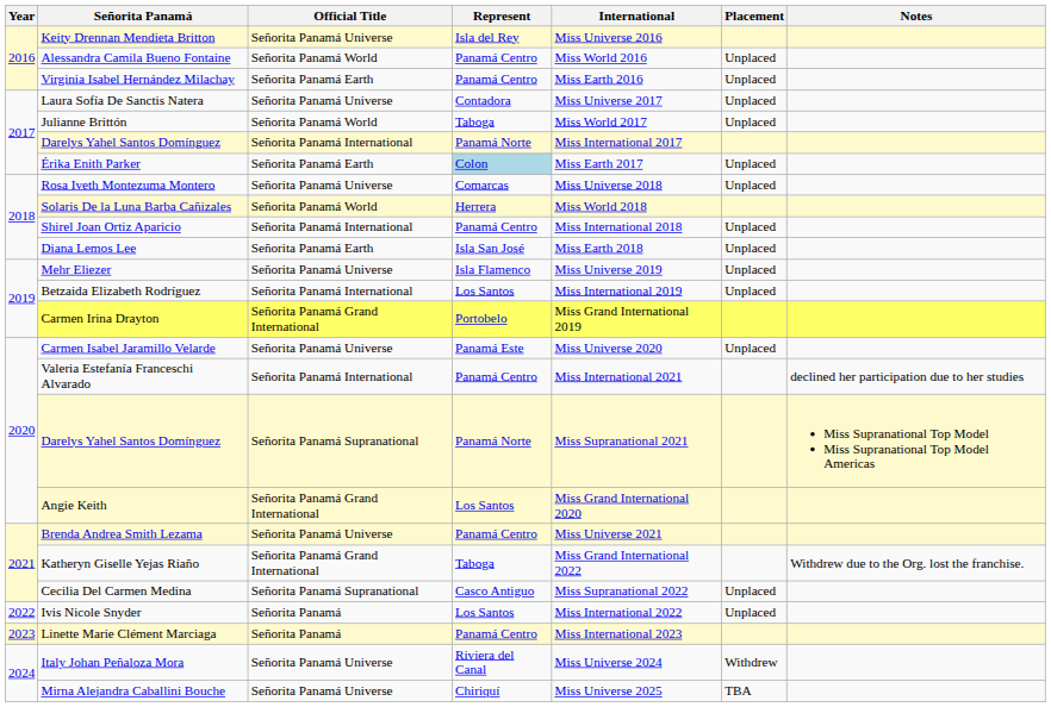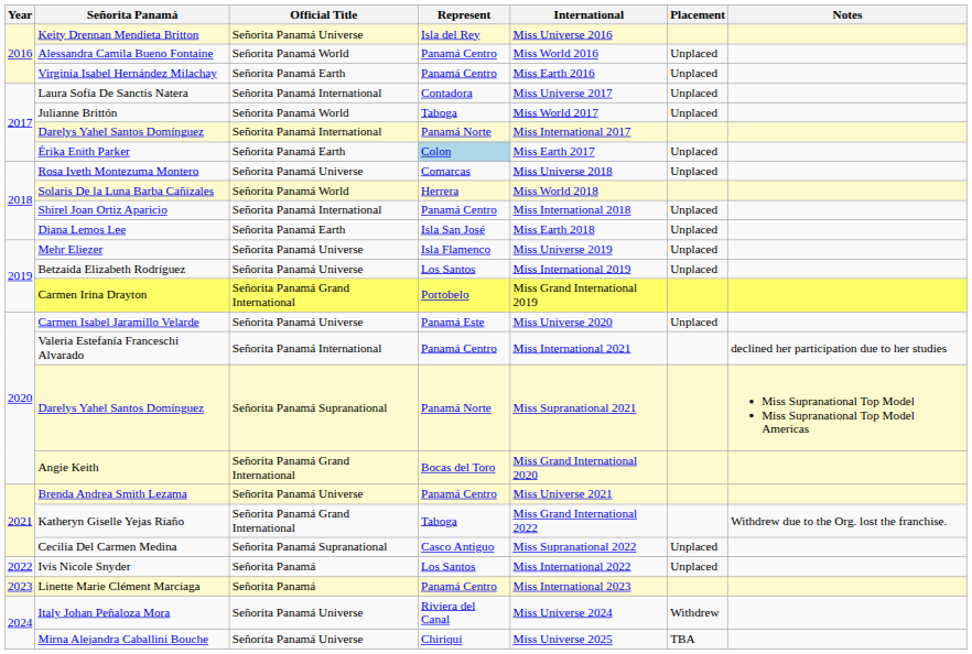 <table class="sortable wikitable">
 <tr>
 <th>Year</th>
 <th>Señorita Panamá</th>
 <th>Official Title</th>
 <th>Represent</th>
 <th>International</th>
 <th>Placement</th>
 <th>Notes</th>
 </tr>
 <tr style="background:#FFFACD;">
 <td rowspan=3><a href='#'>2016</a></td>
 <td><a href='#'>Keity Drennan Mendieta Britton</a></td>
 <td>Señorita Panamá Universe</td>
 <td><a href='#'>Isla del Rey</a></td>
 <td><a href='#'>Miss Universe 2016</a></td>
 <td></td>
 <td></td>
 </tr>
 <tr>
 <td><a href='#'>Alessandra Camila Bueno Fontaine</a></td>
 <td>Señorita Panamá World</td>
 <td><a href='#'>Panamá Centro</a></td>
 <td><a href='#'>Miss World 2016</a></td>
 <td>Unplaced</td>
 <td></td>
 </tr>
 <tr>
 <td><a href='#'>Virginia Isabel Hernández Milachay</a></td>
 <td>Señorita Panamá Earth</td>
 <td><a href='#'>Panamá Centro</a></td>
 <td><a href='#'>Miss Earth 2016</a></td>
 <td>Unplaced</td>
 <td></td>
 </tr>
 <tr>
 <td rowspan=4><a href='#'>2017</a></td>
 <td>Laura Sofía De Sanctis Natera</td>
-<td>Señorita Panamá Universe</td>
+<td>Señorita Panamá International</td>
 <td><a href='#'>Contadora</a></td>
 <td><a href='#'>Miss Universe 2017</a></td>
 <td>Unplaced</td>
 <td></td>
 </tr>
 <tr>
 <td>Julianne Brittón</td>
 <td>Señorita Panamá World</td>
 <td><a href='#'>Taboga</a></td>
 <td><a href='#'>Miss World 2017</a></td>
 <td>Unplaced</td>
 <td></td>
 </tr>
 <tr style="background:#FFFACD;">
 <td><a href='#'>Darelys Yahel Santos Domínguez</a></td>
 <td>Señorita Panamá International</td>
 <td><a href='#'>Panamá Norte</a></td>
 <td><a href='#'>Miss International 2017</a></td>
 <td></td>
 <td></td>
 </tr>
 <tr>
 <td><a href='#'>Érika Enith Parker</a></td>
 <td>Señorita Panamá Earth</td>
 <td style="background: lightblue;"><a href='#'>Colon</a></td>
 <td><a href='#'>Miss Earth 2017</a></td>
 <td>Unplaced</td>
 <td></td>
 </tr>
 <tr>
 <td rowspan=4><a href='#'>2018</a></td>
 <td><a href='#'>Rosa Iveth Montezuma Montero</a></td>
 <td>Señorita Panamá Universe</td>
 <td><a href='#'>Comarcas</a></td>
 <td><a href='#'>Miss Universe 2018</a></td>
 <td>Unplaced</td>
 <td></td>
 </tr>
 <tr style="background:#FFFACD;">
 <td><a href='#'>Solaris De la Luna Barba Cañizales</a></td>
 <td>Señorita Panamá World</td>
 <td><a href='#'>Herrera</a></td>
 <td><a href='#'>Miss World 2018</a></td>
 <td></td>
 <td></td>
 </tr>
 <tr>
 <td><a href='#'>Shirel Joan Ortiz Aparicio</a></td>
 <td>Señorita Panamá International</td>
 <td><a href='#'>Panamá Centro</a></td>
 <td><a href='#'>Miss International 2018</a></td>
 <td>Unplaced</td>
 <td></td>
 </tr>
 <tr>
 <td><a href='#'>Diana Lemos Lee</a></td>
 <td>Señorita Panamá Earth</td>
 <td><a href='#'>Isla San José</a></td>
 <td><a href='#'>Miss Earth 2018</a></td>
 <td>Unplaced</td>
 <td></td>
 </tr>
 <tr>
 <td rowspan=3><a href='#'>2019</a></td>
 <td><a href='#'>Mehr Eliezer</a></td>
 <td>Señorita Panamá Universe</td>
 <td><a href='#'>Isla Flamenco</a></td>
 <td><a href='#'>Miss Universe 2019</a></td>
 <td>Unplaced</td>
 <td></td>
 </tr>
 <tr>
 <td>Betzaida Elizabeth Rodríguez</td>
-<td>Señorita Panamá International</td>
+<td>Señorita Panamá Universe</td>
 <td><a href='#'>Los Santos</a></td>
 <td><a href='#'>Miss International 2019</a></td>
 <td>Unplaced</td>
 <td></td>
 </tr>
 <tr style="background:#ff6;">
 <td>Carmen Irina Drayton</td>
 <td>Señorita Panamá Grand International</td>
 <td><a href='#'>Portobelo</a></td>
 <td>Miss Grand International 2019</td>
 <td></td>
 <td></td>
 </tr>
 <tr>
 <td rowspan=4><a href='#'>2020</a></td>
 <td><a href='#'>Carmen Isabel Jaramillo Velarde</a></td>
 <td>Señorita Panamá Universe</td>
 <td><a href='#'>Panamá Este</a></td>
 <td><a href='#'>Miss Universe 2020</a></td>
 <td>Unplaced</td>
 <td></td>
 </tr>
 <tr>
 <td>Valeria Estefanía Franceschi Alvarado</td>
 <td>Señorita Panamá International</td>
 <td><a href='#'>Panamá Centro</a></td>
 <td><a href='#'>Miss International 2021</a></td>
 <td></td>
 <td>declined her participation due to her studies</td>
 </tr>
 <tr style="background:#FFFACD;">
 <td><a href='#'>Darelys Yahel Santos Domínguez</a></td>
 <td>Señorita Panamá Supranational</td>
 <td><a href='#'>Panamá Norte</a></td>
 <td><a href='#'>Miss Supranational 2021</a></td>
 <td></td>
 <td><br><ul><li>Miss Supranational Top Model</li><li>Miss Supranational Top Model Americas</li></ul></td>
 </tr>
 <tr style="background:#FFFACD;">
 <td>Angie Keith</td>
 <td>Señorita Panamá Grand International</td>
-<td><a href='#'>Los Santos</a></td>
+<td><a href='#'>Bocas del Toro</a></td>
 <td><a href='#'>Miss Grand International 2020</a></td>
 <td></td>
 <td></td>
 </tr>
 <tr bgcolor=#FFFACD>
 <td rowspan=3><a href='#'>2021</a></td>
 <td><a href='#'>Brenda Andrea Smith Lezama</a></td>
 <td>Señorita Panamá Universe</td>
 <td><a href='#'>Panamá Centro</a></td>
 <td><a href='#'>Miss Universe 2021</a></td>
 <td></td>
 <td></td>
 </tr>
 <tr>
 <td>Katheryn Giselle Yejas Riaño</td>
 <td>Señorita Panamá Grand International</td>
 <td><a href='#'>Taboga</a></td>
 <td><a href='#'>Miss Grand International 2022</a></td>
 <td></td>
 <td>Withdrew due to the Org. lost the franchise.</td>
 </tr>
 <tr>
 <td>Cecilia Del Carmen Medina</td>
 <td>Señorita Panamá Supranational</td>
 <td><a href='#'>Casco Antiguo</a></td>
 <td><a href='#'>Miss Supranational 2022</a></td>
 <td>Unplaced</td>
 <td></td>
 </tr>
 <tr>
 <td rowspan=1><a href='#'>2022</a></td>
 <td>Ivis Nicole Snyder</td>
 <td>Señorita Panamá</td>
 <td><a href='#'>Los Santos</a></td>
 <td><a href='#'>Miss International 2022</a></td>
 <td>Unplaced</td>
 <td></td>
 </tr>
 <tr bgcolor=#FFFACD>
 <td rowspan=1><a href='#'>2023</a></td>
 <td>Linette Marie Clément Marciaga</td>
 <td>Señorita Panamá</td>
 <td><a href='#'>Panamá Centro</a></td>
 <td><a href='#'>Miss International 2023</a></td>
 <td></td>
 <td></td>
 </tr>
 <tr>
 <td rowspan=2><a href='#'>2024</a></td>
 <td><a href='#'>Italy Johan Peñaloza Mora</a></td>
 <td>Señorita Panamá Universe</td>
 <td><a href='#'>Riviera del Canal</a></td>
 <td><a href='#'>Miss Universe 2024</a></td>
 <td>Withdrew</td>
 <td></td>
 </tr>
 <tr>
 <td><a href='#'> Mirna Alejandra Caballini Bouche</a></td>
 <td>Señorita Panamá Universe</td>
 <td><a href='#'>Chiriquí</a></td>
 <td><a href='#'>Miss Universe 2025</a></td>
 <td>TBA</td>
 <td></td>
 </tr>
 </table>
